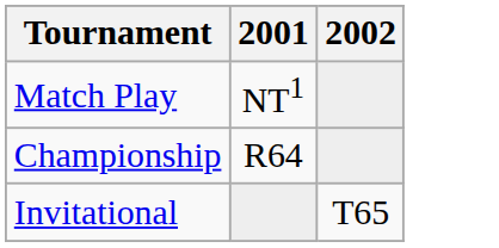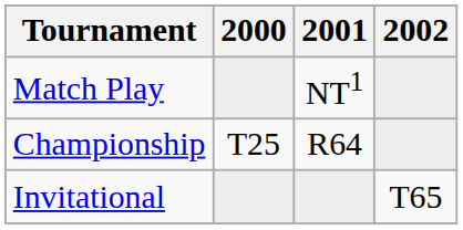 <table class="wikitable" style="text-align:center;">
 <tr>
 <th>Tournament</th>
+<th>2000</th>
 <th>2001</th>
 <th>2002</th>
 </tr>
 <tr>
 <td align="left"><a href='#'>Match Play</a></td>
+<td style="background:#eeeeee;"></td>
 <td>NT<sup>1</sup></td>
 <td style="background:#eeeeee;"></td>
 </tr>
 <tr>
 <td align="left"><a href='#'>Championship</a></td>
+<td>T25</td>
 <td>R64</td>
 <td style="background:#eeeeee;"></td>
 </tr>
 <tr>
 <td align="left"><a href='#'>Invitational</a></td>
 <td style="background:#eeeeee;"></td>
+<td style="background:#eeeeee;"></td>
 <td>T65</td>
 </tr>
 </table>
